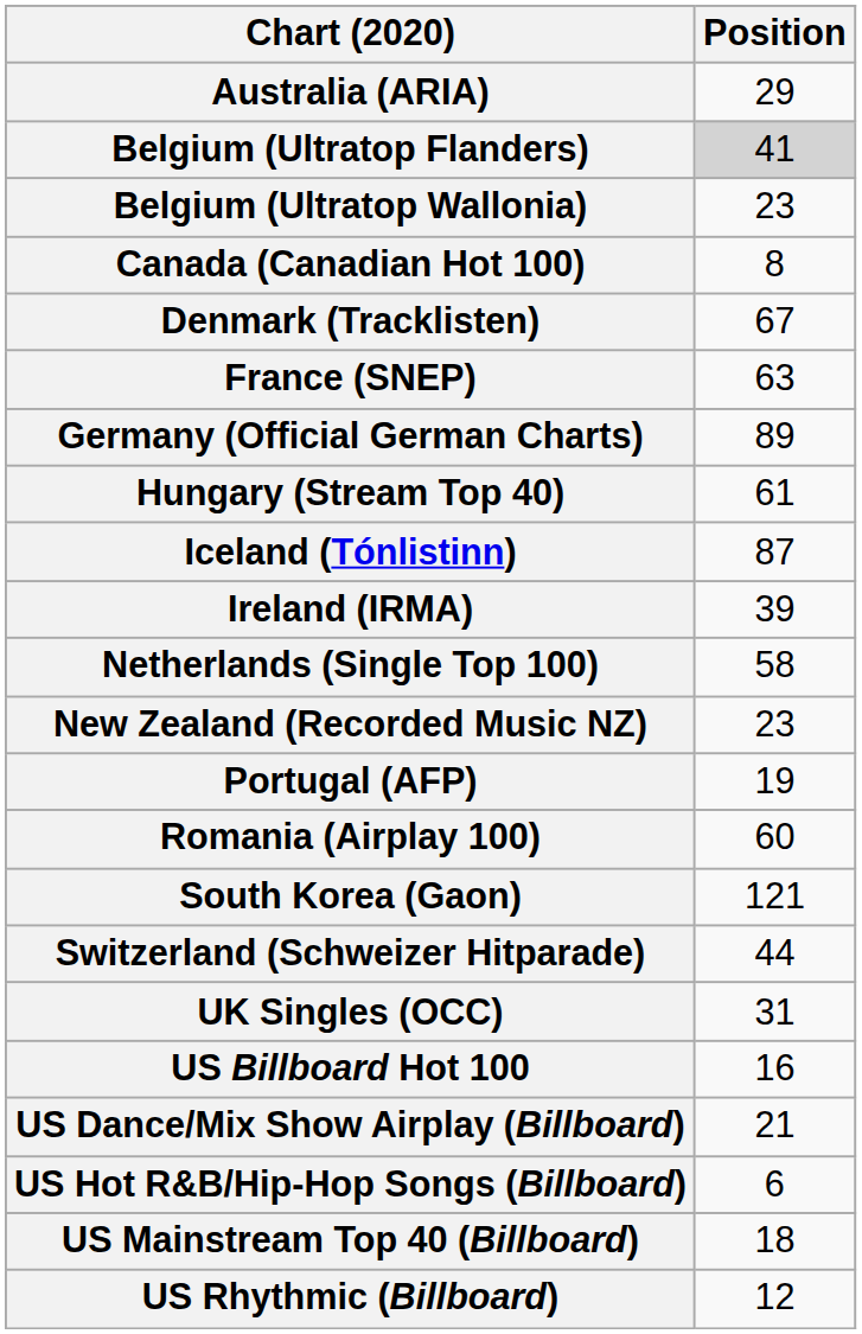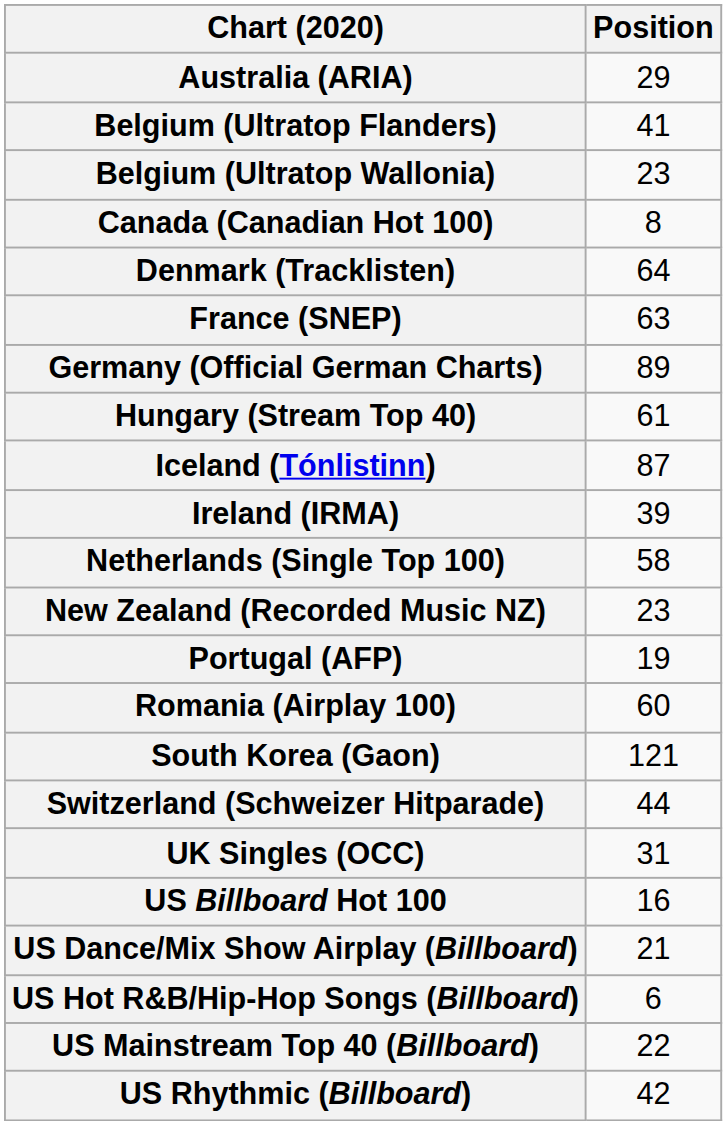 <table class="wikitable sortable plainrowheaders" style="text-align:center">
 <tr>
 <th scope="col">Chart (2020)</th>
 <th scope="col">Position</th>
 </tr>
 <tr>
 <th scope="row">Australia (ARIA)</th>
 <td>29</td>
 </tr>
 <tr>
 <th scope="row">Belgium (Ultratop Flanders)</th>
-<td style="background: lightgrey;">41</td>
+<td>41</td>
 </tr>
 <tr>
 <th scope="row">Belgium (Ultratop Wallonia)</th>
 <td>23</td>
 </tr>
 <tr>
 <th scope="row">Canada (Canadian Hot 100)</th>
 <td>8</td>
 </tr>
 <tr>
 <th scope="row">Denmark (Tracklisten)</th>
-<td>67</td>
+<td>64</td>
 </tr>
 <tr>
 <th scope="row">France (SNEP)</th>
 <td>63</td>
 </tr>
 <tr>
 <th scope="row">Germany (Official German Charts)</th>
 <td>89</td>
 </tr>
 <tr>
 <th scope="row">Hungary (Stream Top 40)</th>
 <td>61</td>
 </tr>
 <tr>
 <th scope="row">Iceland (<a href='#'>Tónlistinn</a>)</th>
 <td>87</td>
 </tr>
 <tr>
 <th scope="row">Ireland (IRMA)</th>
 <td>39</td>
 </tr>
 <tr>
 <th scope="row">Netherlands (Single Top 100)</th>
 <td>58</td>
 </tr>
 <tr>
 <th scope="row">New Zealand (Recorded Music NZ)</th>
 <td>23</td>
 </tr>
 <tr>
 <th scope="row">Portugal (AFP)</th>
 <td>19</td>
 </tr>
 <tr>
 <th scope="row">Romania (Airplay 100)</th>
 <td>60</td>
 </tr>
 <tr>
 <th scope="row">South Korea (Gaon)</th>
 <td>121</td>
 </tr>
 <tr>
 <th scope="row">Switzerland (Schweizer Hitparade)</th>
 <td>44</td>
 </tr>
 <tr>
 <th scope="row">UK Singles (OCC)</th>
 <td>31</td>
 </tr>
 <tr>
 <th scope="row">US <em>Billboard</em> Hot 100</th>
 <td>16</td>
 </tr>
 <tr>
 <th scope="row">US Dance/Mix Show Airplay (<em>Billboard</em>)</th>
 <td>21</td>
 </tr>
 <tr>
 <th scope="row">US Hot R&B/Hip-Hop Songs (<em>Billboard</em>)</th>
 <td>6</td>
 </tr>
 <tr>
 <th scope="row">US Mainstream Top 40 (<em>Billboard</em>)</th>
-<td>18</td>
+<td>22</td>
 </tr>
 <tr>
 <th scope="row">US Rhythmic (<em>Billboard</em>)</th>
-<td>12</td>
+<td>42</td>
 </tr>
 </table>
